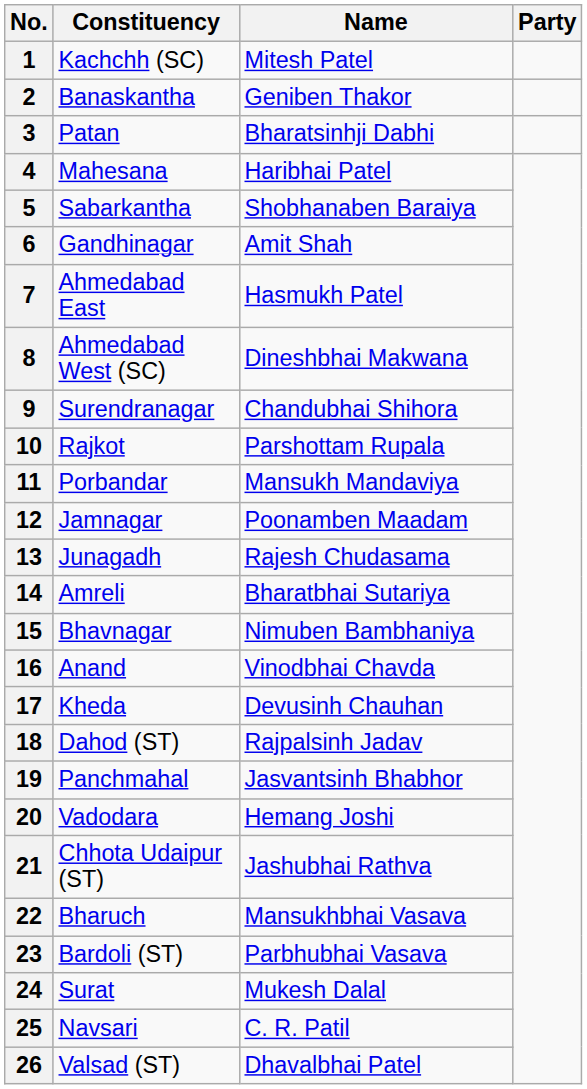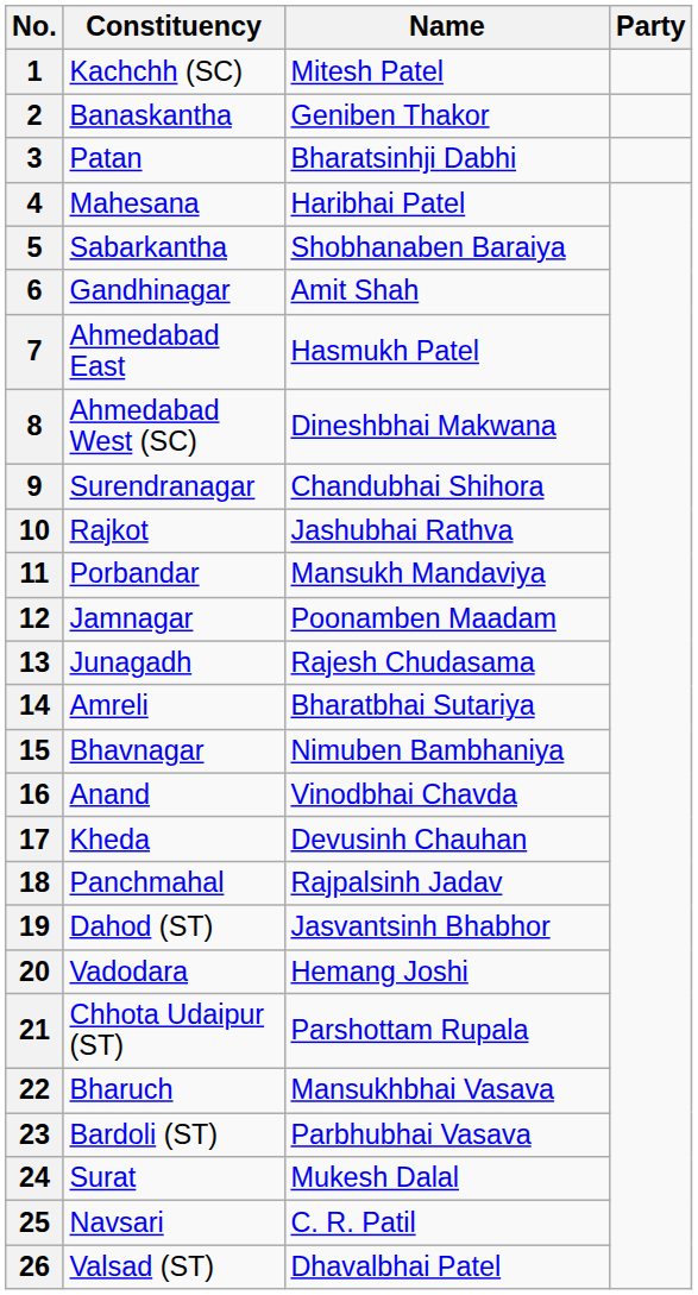 <table class="sortable wikitable">
 <tr>
 <th>No.</th>
 <th style="width:120px">Constituency</th>
 <th style="width:180px">Name</th>
 <th colspan=2>Party</th>
 </tr>
 <tr>
 <th>1</th>
 <td><a href='#'>Kachchh</a> (SC)</td>
 <td><a href='#'>Mitesh Patel</a></td>
 <td></td>
 </tr>
 <tr>
 <th>2</th>
 <td><a href='#'>Banaskantha</a></td>
 <td><a href='#'>Geniben Thakor</a></td>
 <td></td>
 </tr>
 <tr>
 <th>3</th>
 <td><a href='#'>Patan</a></td>
 <td><a href='#'>Bharatsinhji Dabhi</a></td>
 <td></td>
 </tr>
 <tr>
 <th>4</th>
 <td><a href='#'>Mahesana</a></td>
 <td><a href='#'>Haribhai Patel</a></td>
 </tr>
 <tr>
 <th>5</th>
 <td><a href='#'>Sabarkantha</a></td>
 <td><a href='#'>Shobhanaben Baraiya</a></td>
 </tr>
 <tr>
 <th>6</th>
 <td><a href='#'>Gandhinagar</a></td>
 <td><a href='#'>Amit Shah</a></td>
 </tr>
 <tr>
 <th>7</th>
 <td><a href='#'>Ahmedabad East</a></td>
 <td><a href='#'>Hasmukh Patel</a></td>
 </tr>
 <tr>
 <th>8</th>
 <td><a href='#'>Ahmedabad West</a> (SC)</td>
 <td><a href='#'>Dineshbhai Makwana</a></td>
 </tr>
 <tr>
 <th>9</th>
 <td><a href='#'>Surendranagar</a></td>
 <td><a href='#'>Chandubhai Shihora</a></td>
 </tr>
 <tr>
 <th>10</th>
 <td><a href='#'>Rajkot</a></td>
-<td><a href='#'>Parshottam Rupala</a></td>
+<td><a href='#'>Jashubhai Rathva</a></td>
 </tr>
 <tr>
 <th>11</th>
 <td><a href='#'>Porbandar</a></td>
 <td><a href='#'>Mansukh Mandaviya</a></td>
 </tr>
 <tr>
 <th>12</th>
 <td><a href='#'>Jamnagar</a></td>
 <td><a href='#'>Poonamben Maadam</a></td>
 </tr>
 <tr>
 <th>13</th>
 <td><a href='#'>Junagadh</a></td>
 <td><a href='#'>Rajesh Chudasama</a></td>
 </tr>
 <tr>
 <th>14</th>
 <td><a href='#'>Amreli</a></td>
 <td><a href='#'>Bharatbhai Sutariya</a></td>
 </tr>
 <tr>
 <th>15</th>
 <td><a href='#'>Bhavnagar</a></td>
 <td><a href='#'>Nimuben Bambhaniya</a></td>
 </tr>
 <tr>
 <th>16</th>
 <td><a href='#'>Anand</a></td>
 <td><a href='#'>Vinodbhai Chavda</a></td>
 </tr>
 <tr>
 <th>17</th>
 <td><a href='#'>Kheda</a></td>
 <td><a href='#'>Devusinh Chauhan</a></td>
 </tr>
 <tr>
 <th>18</th>
-<td><a href='#'>Dahod</a> (ST)</td>
+<td><a href='#'>Panchmahal</a></td>
 <td><a href='#'>Rajpalsinh Jadav</a></td>
 </tr>
 <tr>
 <th>19</th>
-<td><a href='#'>Panchmahal</a></td>
+<td><a href='#'>Dahod</a> (ST)</td>
 <td><a href='#'>Jasvantsinh Bhabhor</a></td>
 </tr>
 <tr>
 <th>20</th>
 <td><a href='#'>Vadodara</a></td>
 <td><a href='#'>Hemang Joshi</a></td>
 </tr>
 <tr>
 <th>21</th>
 <td><a href='#'>Chhota Udaipur</a> (ST)</td>
-<td><a href='#'>Jashubhai Rathva</a></td>
+<td><a href='#'>Parshottam Rupala</a></td>
 </tr>
 <tr>
 <th>22</th>
 <td><a href='#'>Bharuch</a></td>
 <td><a href='#'>Mansukhbhai Vasava</a></td>
 </tr>
 <tr>
 <th>23</th>
 <td><a href='#'>Bardoli</a> (ST)</td>
 <td><a href='#'>Parbhubhai Vasava</a></td>
 </tr>
 <tr>
 <th>24</th>
 <td><a href='#'>Surat</a></td>
 <td><a href='#'>Mukesh Dalal</a></td>
 </tr>
 <tr>
 <th>25</th>
 <td><a href='#'>Navsari</a></td>
 <td><a href='#'>C. R. Patil</a></td>
 </tr>
 <tr>
 <th>26</th>
 <td><a href='#'>Valsad</a> (ST)</td>
 <td><a href='#'>Dhavalbhai Patel</a></td>
 </tr>
 </table>
